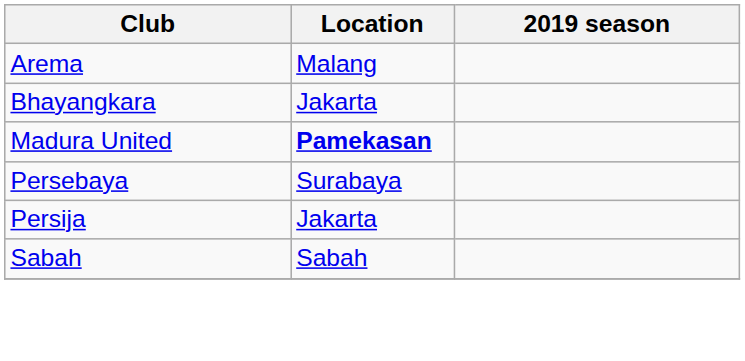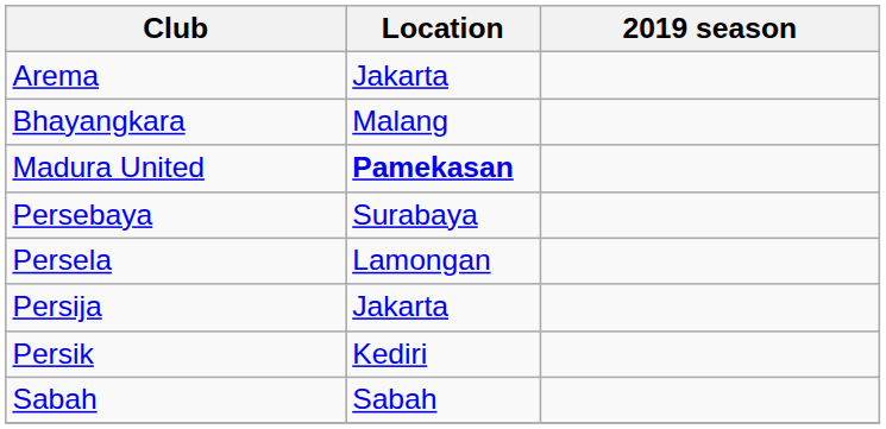 <table class="wikitable sortable">
 <tr>
 <th style="width:35%">Club</th>
 <th style="width:20%">Location</th>
 <th style="width:35%">2019 season</th>
 </tr>
 <tr>
 <td><a href='#'>Arema</a></td>
-<td><a href='#'>Malang</a></td>
+<td><a href='#'>Jakarta</a></td>
 <td></td>
 </tr>
 <tr>
 <td><a href='#'>Bhayangkara</a></td>
-<td><a href='#'>Jakarta</a></td>
+<td><a href='#'>Malang</a></td>
 <td></td>
 </tr>
 <tr>
 <td><a href='#'>Madura United</a></td>
 <td><strong><a href='#'>Pamekasan</a></strong></td>
 <td></td>
 </tr>
 <tr>
 <td><a href='#'>Persebaya</a></td>
 <td><a href='#'>Surabaya</a></td>
 <td></td>
 </tr>
 <tr>
+<td><a href='#'>Persela</a></td>
+<td><a href='#'>Lamongan</a></td>
+<td></td>
+</tr>
+<tr>
 <td><a href='#'>Persija</a></td>
 <td><a href='#'>Jakarta</a></td>
+<td></td>
+</tr>
+<tr>
+<td><a href='#'>Persik</a></td>
+<td><a href='#'>Kediri</a></td>
 <td></td>
 </tr>
 <tr>
 <td><a href='#'>Sabah</a></td>
 <td><a href='#'>Sabah</a></td>
 <td></td>
 </tr>
 <tr>
 </tr>
 </table>
